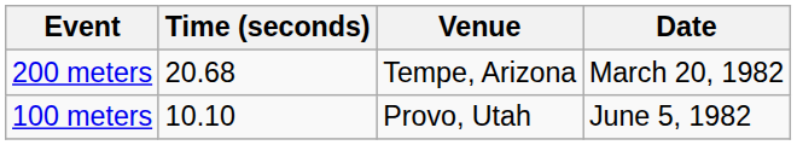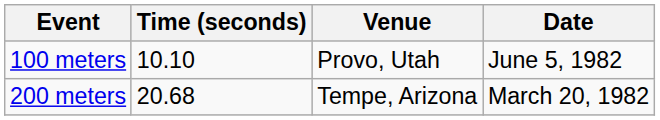 <table class="wikitable">
 <tr>
 <th>Event</th>
 <th>Time (seconds)</th>
 <th>Venue</th>
 <th>Date</th>
 </tr>
 <tr>
+<td><a href='#'>100 meters</a></td>
+<td>10.10</td>
+<td>Provo, Utah</td>
+<td>June 5, 1982</td>
+</tr>
+<tr>
 <td><a href='#'>200 meters</a></td>
 <td>20.68</td>
 <td>Tempe, Arizona</td>
 <td>March 20, 1982</td>
 </tr>
-<tr>
-<td><a href='#'>100 meters</a></td>
-<td>10.10</td>
-<td>Provo, Utah</td>
-<td>June 5, 1982</td>
-</tr>
 </table>
